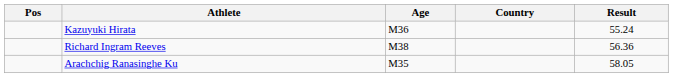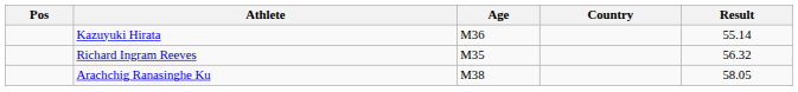 <table class="wikitable"  style="text-align:center; width:50%;">
 <tr>
 <th>Pos</th>
 <th>Athlete</th>
 <th>Age</th>
 <th>Country</th>
 <th>Result</th>
 </tr>
 <tr>
 <td align=center></td>
 <td align=left><a href='#'>Kazuyuki Hirata</a></td>
 <td align=left>M36</td>
 <td align=left></td>
-<td>55.24</td>
+<td>55.14</td>
 </tr>
 <tr>
 <td align=center></td>
 <td align=left><a href='#'>Richard Ingram Reeves</a></td>
-<td align=left>M38</td>
+<td align=left>M35</td>
 <td align=left></td>
-<td>56.36</td>
+<td>56.32</td>
 </tr>
 <tr>
 <td align=center></td>
 <td align=left><a href='#'>Arachchig Ranasinghe Ku</a></td>
-<td align=left>M35</td>
+<td align=left>M38</td>
 <td align=left></td>
 <td>58.05</td>
 </tr>
 </table>
